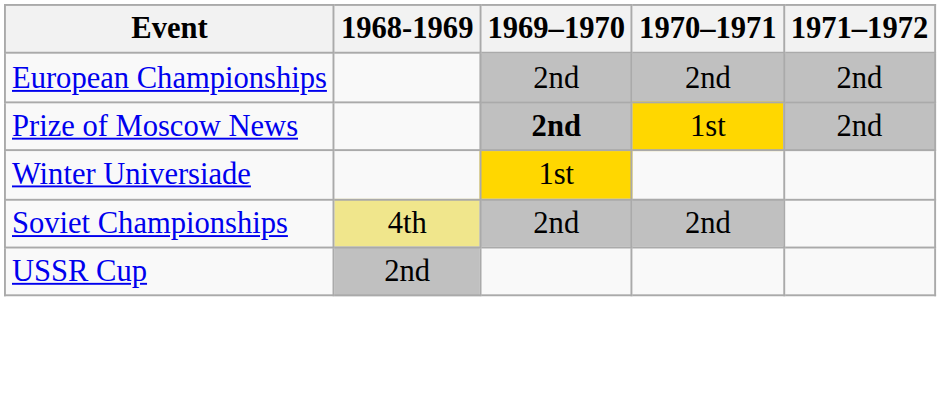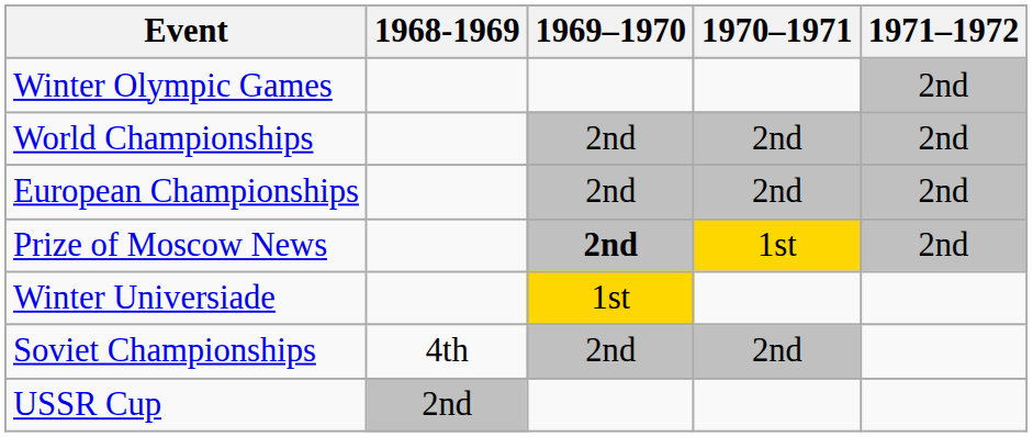 <table class="wikitable" style="text-align:center">
 <tr>
 <th>Event</th>
 <th>1968-1969</th>
 <th>1969–1970</th>
 <th>1970–1971</th>
 <th>1971–1972</th>
+</tr>
+<tr>
+<td align=left><a href='#'>Winter Olympic Games</a></td>
+<td></td>
+<td></td>
+<td></td>
+<td bgcolor=silver>2nd</td>
+</tr>
+<tr>
+<td align=left><a href='#'>World Championships</a></td>
+<td></td>
+<td bgcolor=silver>2nd</td>
+<td bgcolor=silver>2nd</td>
+<td bgcolor=silver>2nd</td>
 </tr>
 <tr>
 <td align=left><a href='#'>European Championships</a></td>
 <td></td>
 <td bgcolor=silver>2nd</td>
 <td bgcolor=silver>2nd</td>
 <td bgcolor=silver>2nd</td>
 </tr>
 <tr>
 <td align=left><a href='#'>Prize of Moscow News</a></td>
 <td></td>
 <td bgcolor=silver><strong>2nd</strong></td>
 <td bgcolor=gold>1st</td>
 <td bgcolor=silver>2nd</td>
 </tr>
 <tr>
 <td align=left><a href='#'>Winter Universiade</a></td>
 <td></td>
 <td bgcolor=gold>1st</td>
 <td></td>
 <td></td>
 </tr>
 <tr>
 <td align=left><a href='#'>Soviet Championships</a></td>
-<td style="background: khaki;">4th</td>
+<td>4th</td>
 <td bgcolor=silver>2nd</td>
 <td bgcolor=silver>2nd</td>
 <td></td>
 </tr>
 <tr>
 <td align=left><a href='#'>USSR Cup</a></td>
 <td bgcolor=silver>2nd</td>
 <td></td>
 <td></td>
 <td></td>
 </tr>
 </table>
